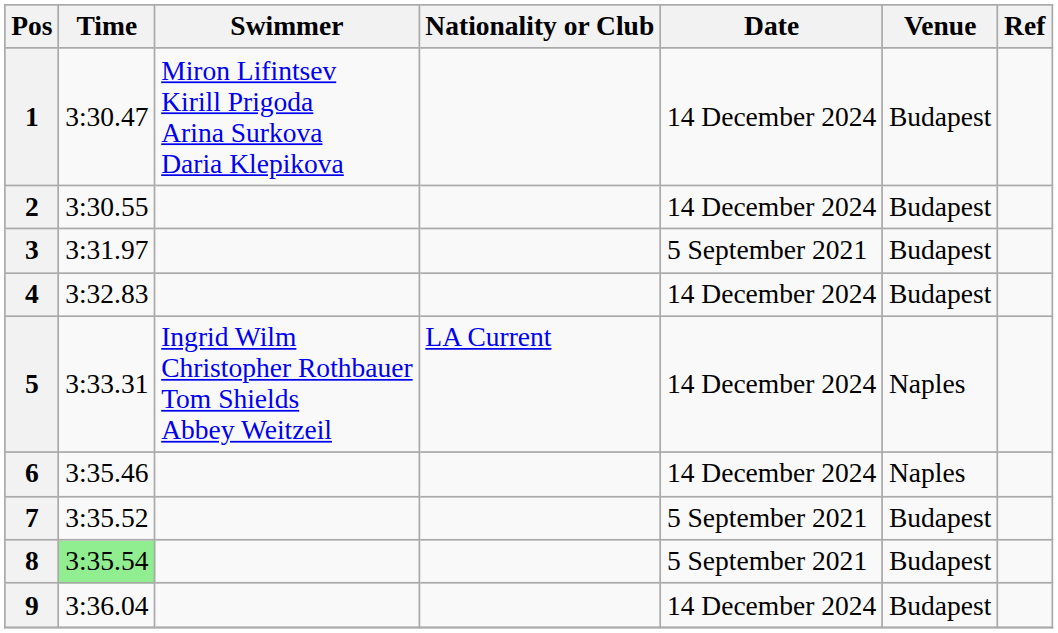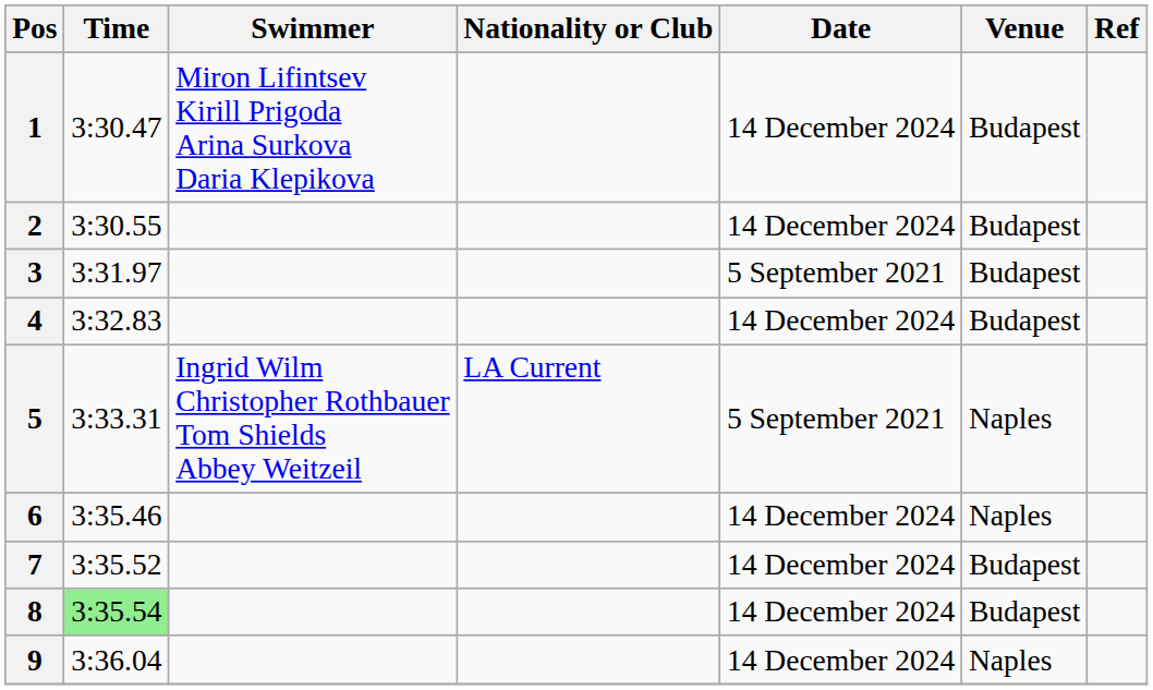 <table class="wikitable">
 <tr>
 <th>Pos</th>
 <th>Time</th>
 <th>Swimmer</th>
 <th>Nationality or Club</th>
 <th>Date</th>
 <th>Venue</th>
 <th>Ref</th>
 </tr>
 <tr>
 <th>1</th>
 <td>3:30.47</td>
 <td><a href='#'>Miron Lifintsev</a><br><a href='#'>Kirill Prigoda</a><br><a href='#'>Arina Surkova</a><br><a href='#'>Daria Klepikova</a></td>
 <td></td>
 <td>14 December 2024</td>
 <td>Budapest</td>
 <td></td>
 </tr>
 <tr>
 <th>2</th>
 <td>3:30.55</td>
 <td></td>
 <td></td>
 <td>14 December 2024</td>
 <td>Budapest</td>
 <td></td>
 </tr>
 <tr>
 <th>3</th>
 <td>3:31.97</td>
 <td></td>
 <td></td>
 <td>5 September 2021</td>
 <td>Budapest</td>
 <td></td>
 </tr>
 <tr>
 <th>4</th>
 <td>3:32.83</td>
 <td></td>
 <td></td>
 <td>14 December 2024</td>
 <td>Budapest</td>
 <td></td>
 </tr>
 <tr>
 <th>5</th>
 <td>3:33.31</td>
 <td><a href='#'>Ingrid Wilm</a><br><a href='#'>Christopher Rothbauer</a><br><a href='#'>Tom Shields</a><br><a href='#'>Abbey Weitzeil</a></td>
 <td><a href='#'>LA Current</a><br><br><br><br></td>
-<td>14 December 2024</td>
+<td>5 September 2021</td>
 <td>Naples</td>
 <td></td>
 </tr>
 <tr>
 <th>6</th>
 <td>3:35.46</td>
 <td></td>
 <td></td>
 <td>14 December 2024</td>
 <td>Naples</td>
 <td></td>
 </tr>
 <tr>
 <th>7</th>
 <td>3:35.52</td>
 <td></td>
 <td></td>
-<td>5 September 2021</td>
+<td>14 December 2024</td>
 <td>Budapest</td>
 <td></td>
 </tr>
 <tr>
 <th>8</th>
 <td style="background: lightgreen;">3:35.54</td>
 <td></td>
 <td></td>
-<td>5 September 2021</td>
+<td>14 December 2024</td>
 <td>Budapest</td>
 <td></td>
 </tr>
 <tr>
 <th>9</th>
 <td>3:36.04</td>
 <td></td>
 <td></td>
 <td>14 December 2024</td>
-<td>Budapest</td>
+<td>Naples</td>
 <td></td>
 </tr>
 <tr>
 </tr>
 </table>
